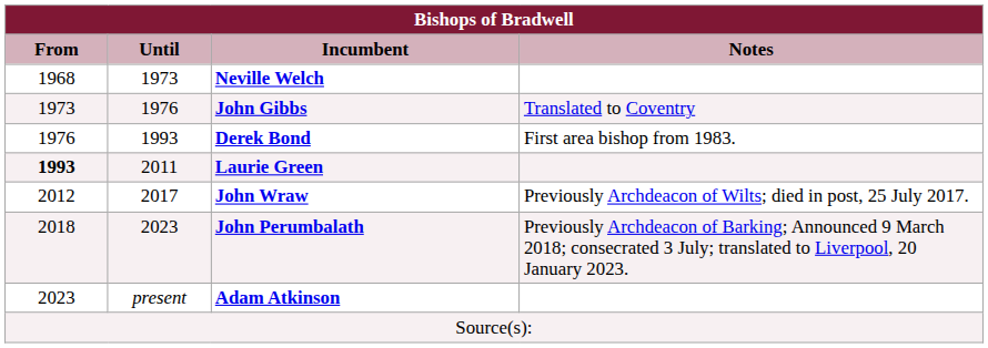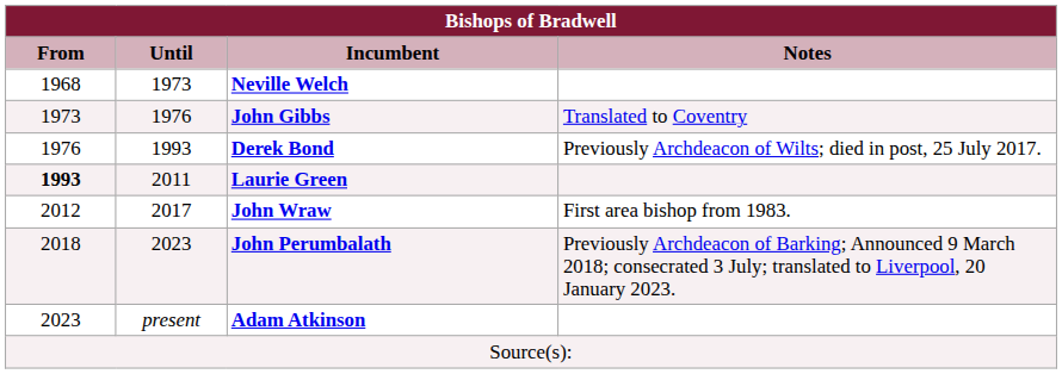 <table class="wikitable" style="width:95%;" border="1" cellpadding="2">
 <tr>
 <th colspan="4" style="background-color: #7F1734; color: white;">Bishops of Bradwell</th>
 </tr>
 <tr valign=top>
 <th style="background-color:#D4B1BB" width="10%">From</th>
 <th style="background-color:#D4B1BB" width="10%">Until</th>
 <th style="background-color:#D4B1BB" width="30%">Incumbent</th>
 <th style="background-color:#D4B1BB" width="45%">Notes</th>
 </tr>
 <tr valign=top bgcolor="white">
 <td align="center">1968</td>
 <td align="center">1973</td>
 <td><strong><a href='#'>Neville Welch</a></strong></td>
 <td></td>
 </tr>
 <tr valign=top bgcolor="#F7F0F2">
 <td align="center">1973</td>
 <td align="center">1976</td>
 <td><strong><a href='#'>John Gibbs</a></strong></td>
 <td><a href='#'>Translated</a> to <a href='#'>Coventry</a></td>
 </tr>
 <tr valign=top bgcolor="white">
 <td align="center">1976</td>
 <td align="center">1993</td>
 <td><strong><a href='#'>Derek Bond</a></strong></td>
-<td>First area bishop from 1983.</td>
+<td>Previously <a href='#'>Archdeacon of Wilts</a>; died in post, 25 July 2017.</td>
 </tr>
 <tr valign=top bgcolor="#F7F0F2">
 <td align="center"><strong>1993</strong></td>
 <td align="center">2011</td>
 <td><strong><a href='#'>Laurie Green</a></strong></td>
 <td></td>
 </tr>
 <tr valign=top bgcolor="white">
 <td align="center">2012</td>
 <td align="center">2017</td>
 <td><strong><a href='#'>John Wraw</a></strong></td>
-<td>Previously <a href='#'>Archdeacon of Wilts</a>; died in post, 25 July 2017.</td>
+<td>First area bishop from 1983.</td>
 </tr>
 <tr valign=top bgcolor="#F7F0F2">
 <td align="center">2018</td>
 <td align="center">2023</td>
 <td><strong><a href='#'>John Perumbalath</a></strong></td>
 <td>Previously <a href='#'>Archdeacon of Barking</a>; Announced 9 March 2018; consecrated 3 July; translated to <a href='#'>Liverpool</a>, 20 January 2023.</td>
 </tr>
 <tr valign=top bgcolor="white">
 <td align="center">2023</td>
 <td align="center"><em>present</em></td>
 <td><strong><a href='#'>Adam Atkinson</a></strong></td>
 <td></td>
 </tr>
 <tr valign=top bgcolor="#F7F0F2">
 <td align="center" colspan="4">Source(s):</td>
 </tr>
 </table>
